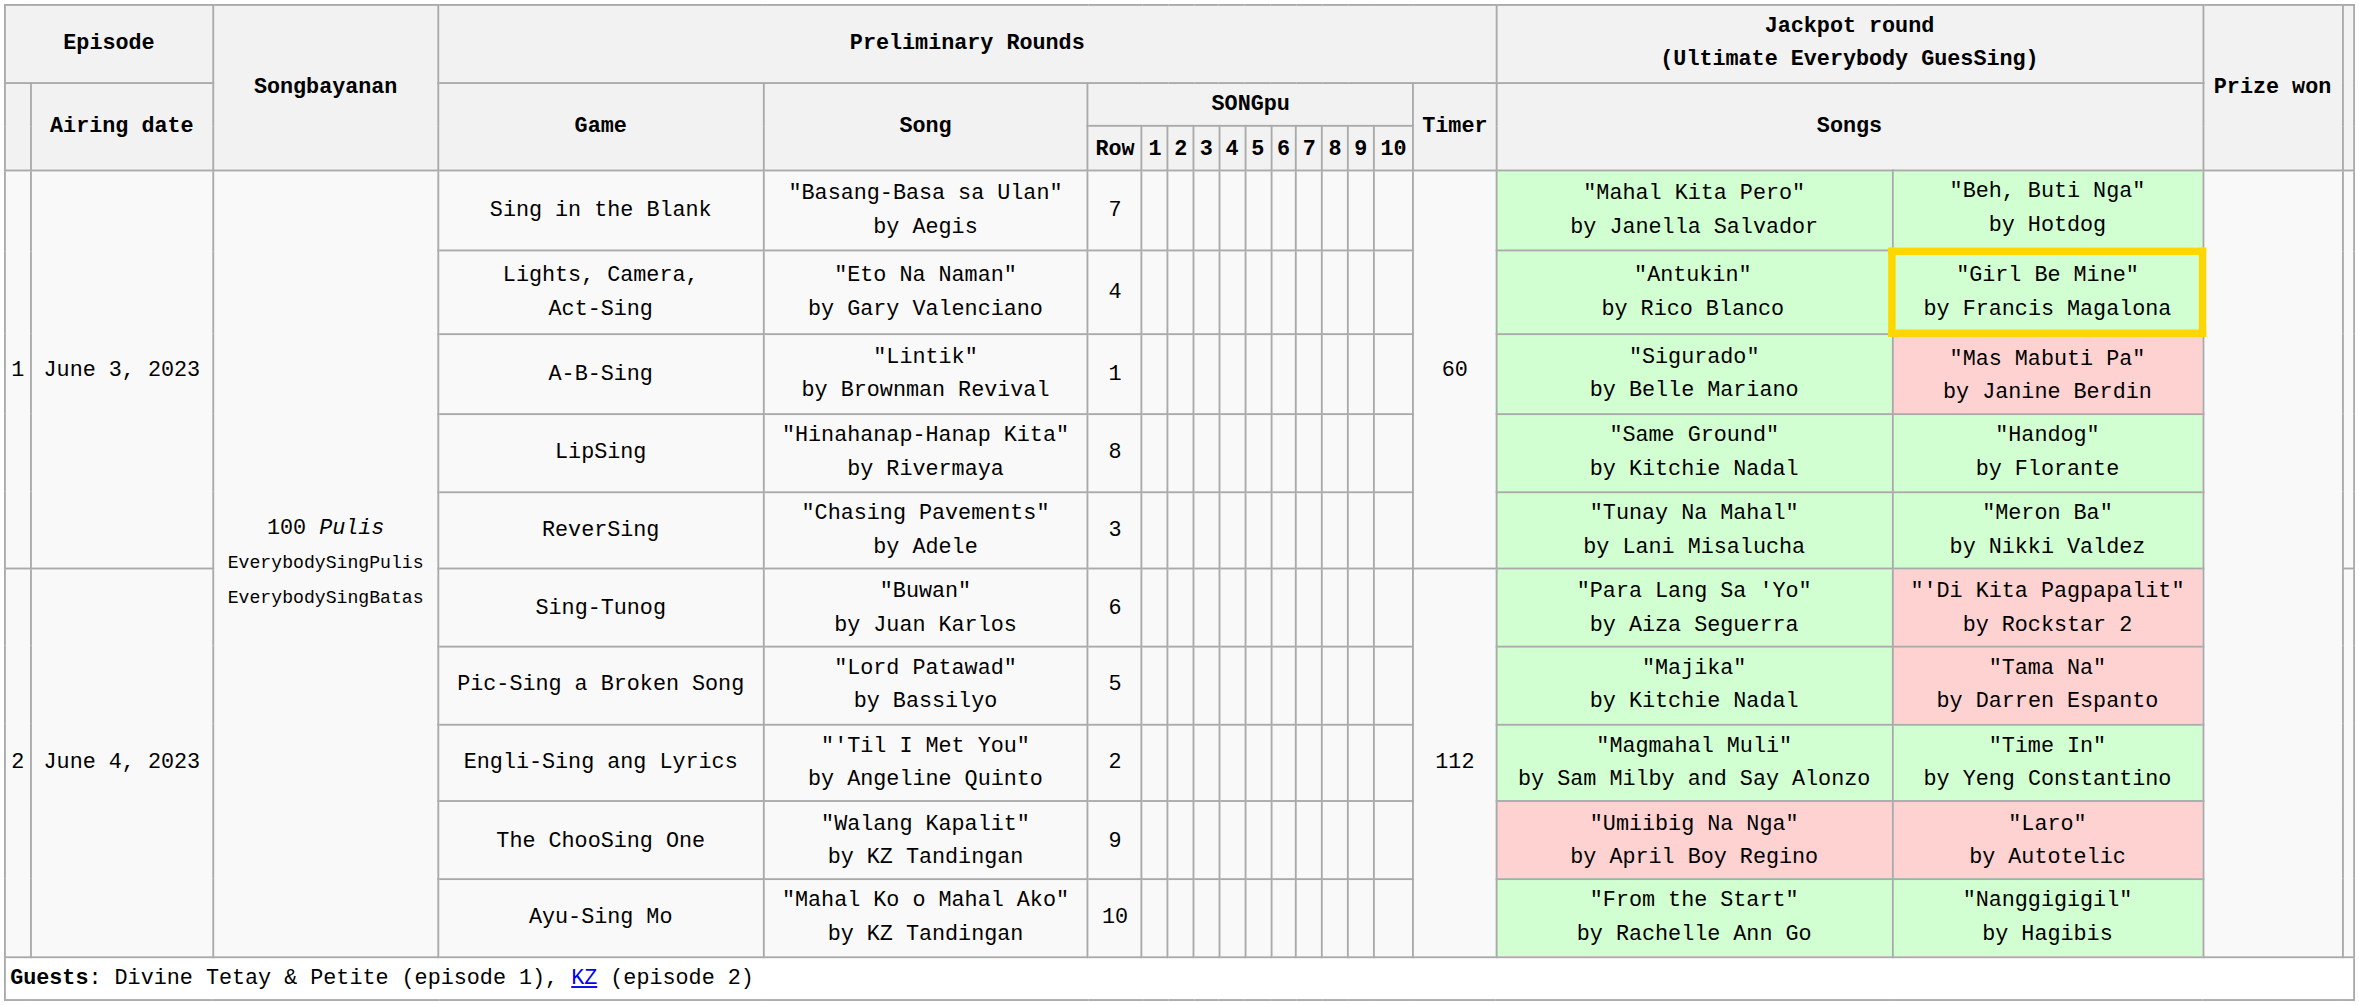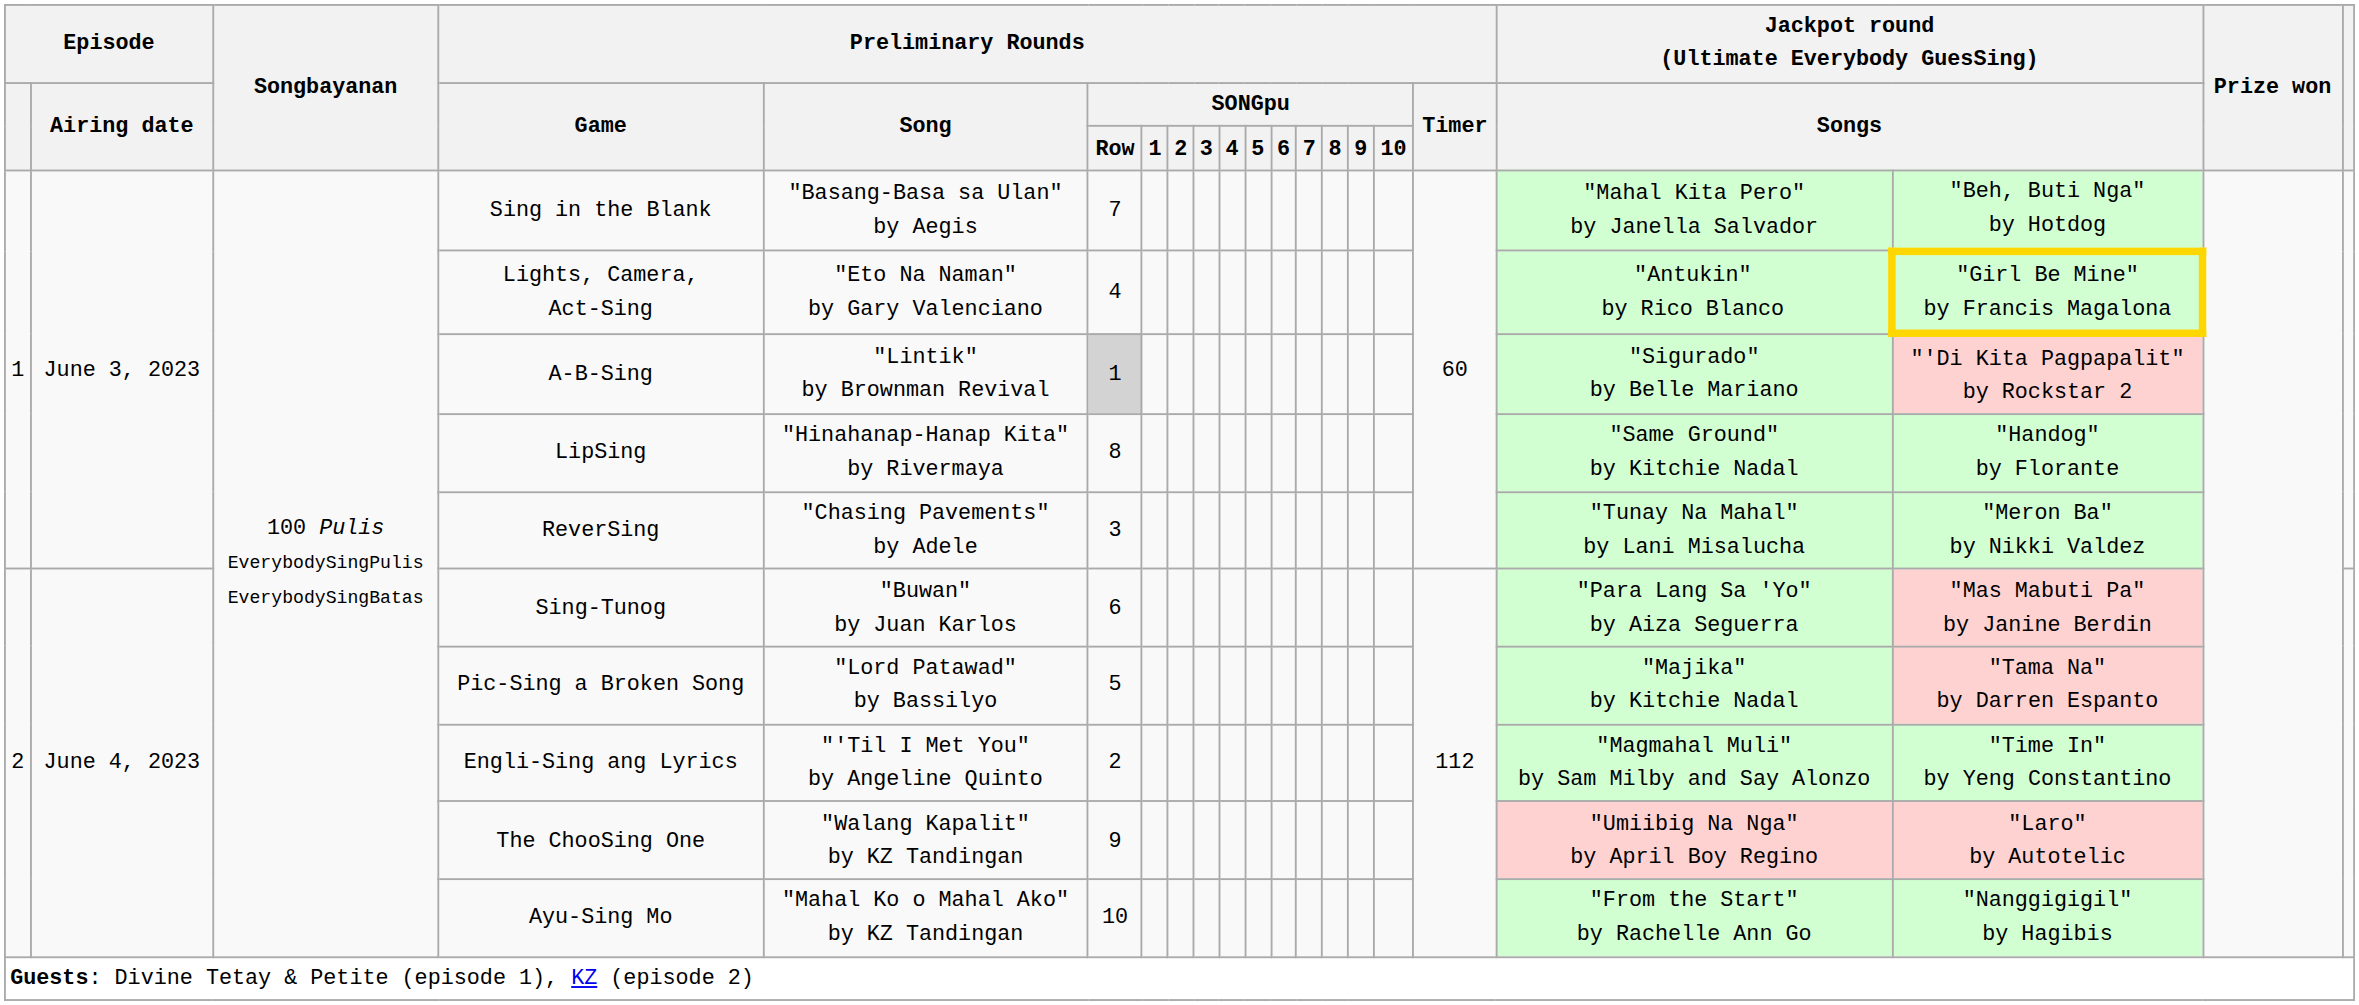 <table class="wikitable mw-collapsible mw-collapsed" style="text-align:center; font-size:90%; line-height:18px;" width="100%">
 <tr>
 <th colspan=2>Episode</th>
 <th rowspan=3>Songbayanan</th>
 <th colspan=14>Preliminary Rounds</th>
 <th colspan=2>Jackpot round<br><strong>(Ultimate Everybody GuesSing)</strong></th>
 <th rowspan=3>Prize won</th>
 <th rowspan=3></th>
 </tr>
 <tr>
 <th rowspan=2></th>
 <th rowspan=2>Airing date</th>
 <th rowspan=2>Game</th>
 <th rowspan=2>Song</th>
 <th colspan=11>SONGpu</th>
 <th rowspan=2>Timer</th>
 <th colspan=2 rowspan=2>Songs</th>
 </tr>
 <tr>
 <th>Row</th>
 <th>1</th>
 <th>2</th>
 <th>3</th>
 <th>4</th>
 <th>5</th>
 <th>6</th>
 <th>7</th>
 <th>8</th>
 <th>9</th>
 <th>10</th>
 </tr>
 <tr>
 <td rowspan=5>1</td>
 <td rowspan=5>June 3, 2023</td>
 <td rowspan=10>100 <em>Pulis</em><br><small>EverybodySingPulis<br>EverybodySingBatas</small></td>
 <td>Sing in the Blank</td>
 <td>"Basang-Basa sa Ulan"<br>by Aegis</td>
 <td>7</td>
 <td></td>
 <td></td>
 <td></td>
 <td></td>
 <td></td>
 <td></td>
 <td></td>
 <td></td>
 <td></td>
 <td></td>
 <td rowspan=5>60 </td>
 <td bgcolor=D2FFD2>"Mahal Kita Pero"<br>by Janella Salvador</td>
 <td bgcolor=D2FFD2>"Beh, Buti Nga"<br>by Hotdog</td>
 <td rowspan=10></td>
 <td rowspan=5><br></td>
 </tr>
 <tr>
 <td>Lights, Camera,<br>Act-Sing</td>
 <td>"Eto Na Naman"<br>by Gary Valenciano</td>
 <td>4</td>
 <td></td>
 <td></td>
 <td></td>
 <td></td>
 <td></td>
 <td></td>
 <td></td>
 <td></td>
 <td></td>
 <td></td>
 <td bgcolor=D2FFD2>"Antukin"<br>by Rico Blanco</td>
 <td style="background: #D2FFD2; border:solid 4px #FFD700;">"Girl Be Mine"<br>by Francis Magalona</td>
 </tr>
 <tr>
 <td>A-B-Sing</td>
 <td>"Lintik"<br>by Brownman Revival</td>
-<td>1</td>
+<td style="background: lightgrey;">1</td>
 <td></td>
 <td></td>
 <td></td>
 <td></td>
 <td></td>
 <td></td>
 <td></td>
 <td></td>
 <td></td>
 <td></td>
 <td bgcolor=D2FFD2>"Sigurado"<br>by Belle Mariano</td>
-<td bgcolor=FFD2D2>"Mas Mabuti Pa"<br>by Janine Berdin</td>
+<td bgcolor=FFD2D2>"'Di Kita Pagpapalit"<br>by Rockstar 2</td>
 </tr>
 <tr>
 <td>LipSing</td>
 <td>"Hinahanap-Hanap Kita"<br>by Rivermaya</td>
 <td>8</td>
 <td></td>
 <td></td>
 <td></td>
 <td></td>
 <td></td>
 <td></td>
 <td></td>
 <td></td>
 <td></td>
 <td></td>
 <td bgcolor=D2FFD2>"Same Ground"<br>by Kitchie Nadal</td>
 <td bgcolor=D2FFD2>"Handog"<br>by Florante</td>
 </tr>
 <tr>
 <td>ReverSing</td>
 <td>"Chasing Pavements"<br>by Adele</td>
 <td>3</td>
 <td></td>
 <td></td>
 <td></td>
 <td></td>
 <td></td>
 <td></td>
 <td></td>
 <td></td>
 <td></td>
 <td></td>
 <td bgcolor=D2FFD2>"Tunay Na Mahal"<br>by Lani Misalucha</td>
 <td bgcolor=D2FFD2>"Meron Ba"<br>by Nikki Valdez</td>
 </tr>
 <tr>
 <td rowspan=5>2</td>
 <td rowspan=5>June 4, 2023</td>
 <td>Sing-Tunog</td>
 <td>"Buwan"<br>by Juan Karlos</td>
 <td>6</td>
 <td></td>
 <td></td>
 <td></td>
 <td></td>
 <td></td>
 <td></td>
 <td></td>
 <td></td>
 <td></td>
 <td></td>
 <td rowspan=5>112 </td>
 <td bgcolor=D2FFD2>"Para Lang Sa 'Yo"<br>by Aiza Seguerra</td>
-<td bgcolor=FFD2D2>"'Di Kita Pagpapalit"<br>by Rockstar 2</td>
+<td bgcolor=FFD2D2>"Mas Mabuti Pa"<br>by Janine Berdin</td>
 <td rowspan=5><br></td>
 </tr>
 <tr>
 <td>Pic-Sing a Broken Song</td>
 <td>"Lord Patawad"<br>by Bassilyo</td>
 <td>5</td>
 <td></td>
 <td></td>
 <td></td>
 <td></td>
 <td></td>
 <td></td>
 <td></td>
 <td></td>
 <td></td>
 <td></td>
 <td bgcolor=D2FFD2>"Majika"<br>by Kitchie Nadal</td>
 <td bgcolor=FFD2D2>"Tama Na"<br>by Darren Espanto</td>
 </tr>
 <tr>
 <td>Engli-Sing ang Lyrics</td>
 <td>"'Til I Met You"<br>by Angeline Quinto</td>
 <td>2</td>
 <td></td>
 <td></td>
 <td></td>
 <td></td>
 <td></td>
 <td></td>
 <td></td>
 <td></td>
 <td></td>
 <td></td>
 <td bgcolor=D2FFD2>"Magmahal Muli"<br>by Sam Milby and Say Alonzo</td>
 <td bgcolor=D2FFD2>"Time In"<br>by Yeng Constantino</td>
 </tr>
 <tr>
 <td>The ChooSing One</td>
 <td>"Walang Kapalit"<br>by KZ Tandingan</td>
 <td>9</td>
 <td></td>
 <td></td>
 <td></td>
 <td></td>
 <td></td>
 <td></td>
 <td></td>
 <td></td>
 <td></td>
 <td></td>
 <td bgcolor=FFD2D2>"Umiibig Na Nga"<br>by April Boy Regino</td>
 <td bgcolor=FFD2D2>"Laro"<br>by Autotelic</td>
 </tr>
 <tr>
 <td>Ayu-Sing Mo</td>
 <td>"Mahal Ko o Mahal Ako"<br>by KZ Tandingan</td>
 <td>10</td>
 <td></td>
 <td></td>
 <td></td>
 <td></td>
 <td></td>
 <td></td>
 <td></td>
 <td></td>
 <td></td>
 <td></td>
 <td bgcolor=D2FFD2>"From the Start"<br>by Rachelle Ann Go</td>
 <td bgcolor=D2FFD2>"Nanggigigil"<br>by Hagibis</td>
 </tr>
 <tr>
 <td colspan=21 style="background:white;" align="left"><strong>Guests</strong>: Divine Tetay & Petite (episode 1), <a href='#'>KZ</a> (episode 2)</td>
 </tr>
 </table>
